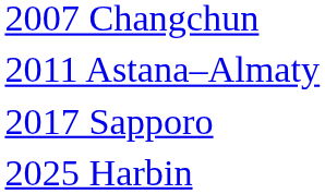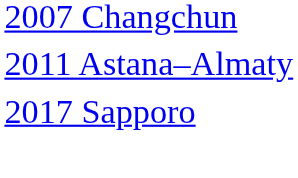 <table>
 <tr>
 <td><a href='#'>2007 Changchun</a></td>
 <td></td>
 <td></td>
 <td></td>
 </tr>
 <tr>
 <td><a href='#'>2011 Astana–Almaty</a></td>
 <td></td>
 <td></td>
 <td></td>
 </tr>
 <tr>
 <td><a href='#'>2017 Sapporo</a></td>
 <td></td>
 <td></td>
 <td></td>
 </tr>
-<tr>
-<td><a href='#'>2025 Harbin</a></td>
-<td></td>
-<td></td>
-<td></td>
-</tr>
 </table>
